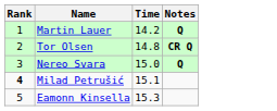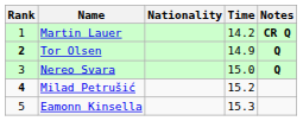 <table class="wikitable sortable" style="text-align:center">
 <tr>
 <th>Rank</th>
 <th>Name</th>
+<th>Nationality</th>
 <th>Time</th>
 <th>Notes</th>
 </tr>
 <tr bgcolor=ccffcc>
 <td>1</td>
 <td align=left><a href='#'>Martin Lauer</a></td>
+<td align=left></td>
 <td>14.2</td>
-<td><strong>Q</strong></td>
+<td><strong>CR Q</strong></td>
 </tr>
 <tr bgcolor=ccffcc>
-<td>2</td>
+<td><strong>2</strong></td>
 <td align=left><a href='#'>Tor Olsen</a></td>
-<td>14.8</td>
-<td><strong>CR Q</strong></td>
+<td align=left></td>
+<td>14.9</td>
+<td><strong>Q</strong></td>
 </tr>
 <tr bgcolor=ccffcc>
 <td>3</td>
 <td align=left><a href='#'>Nereo Svara</a></td>
+<td align=left></td>
 <td>15.0</td>
 <td><strong>Q</strong></td>
 </tr>
 <tr>
 <td><strong>4</strong></td>
 <td align=left><a href='#'>Milad Petrušić</a></td>
-<td>15.1</td>
+<td align=left></td>
+<td>15.2</td>
 <td></td>
 </tr>
 <tr>
 <td>5</td>
 <td align=left><a href='#'>Eamonn Kinsella</a></td>
+<td align=left></td>
 <td>15.3</td>
 <td></td>
 </tr>
 </table>
